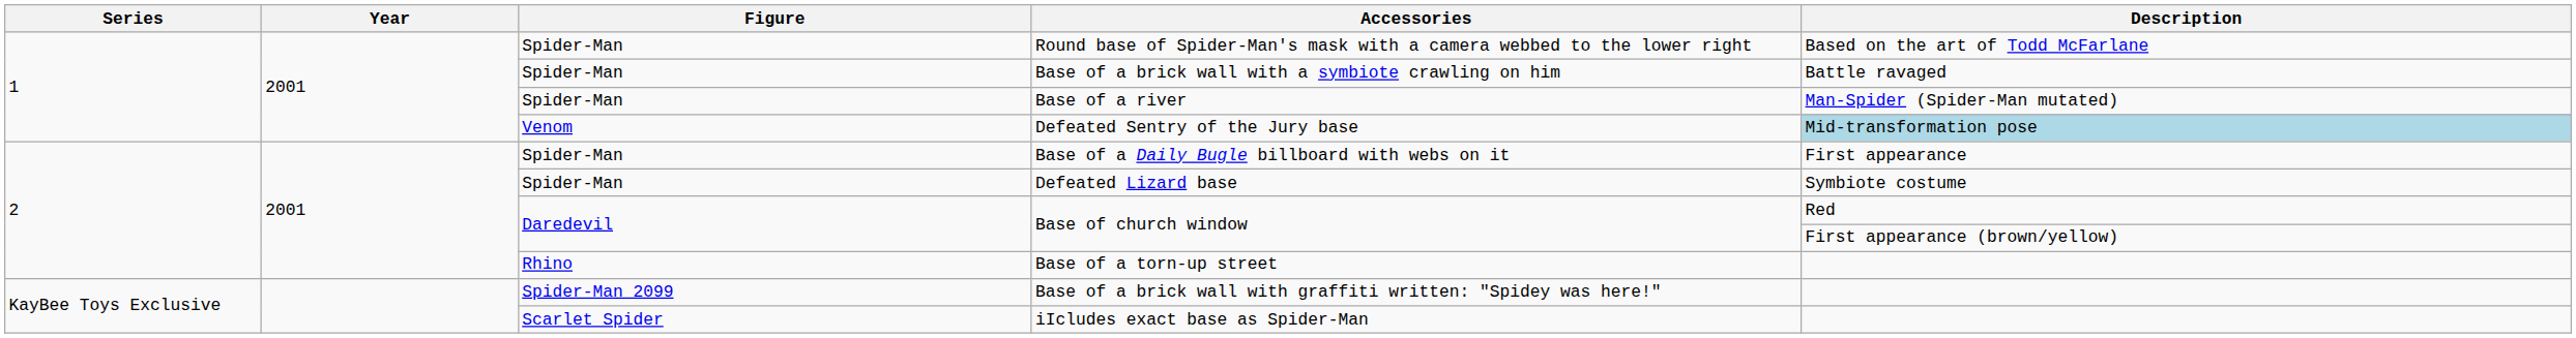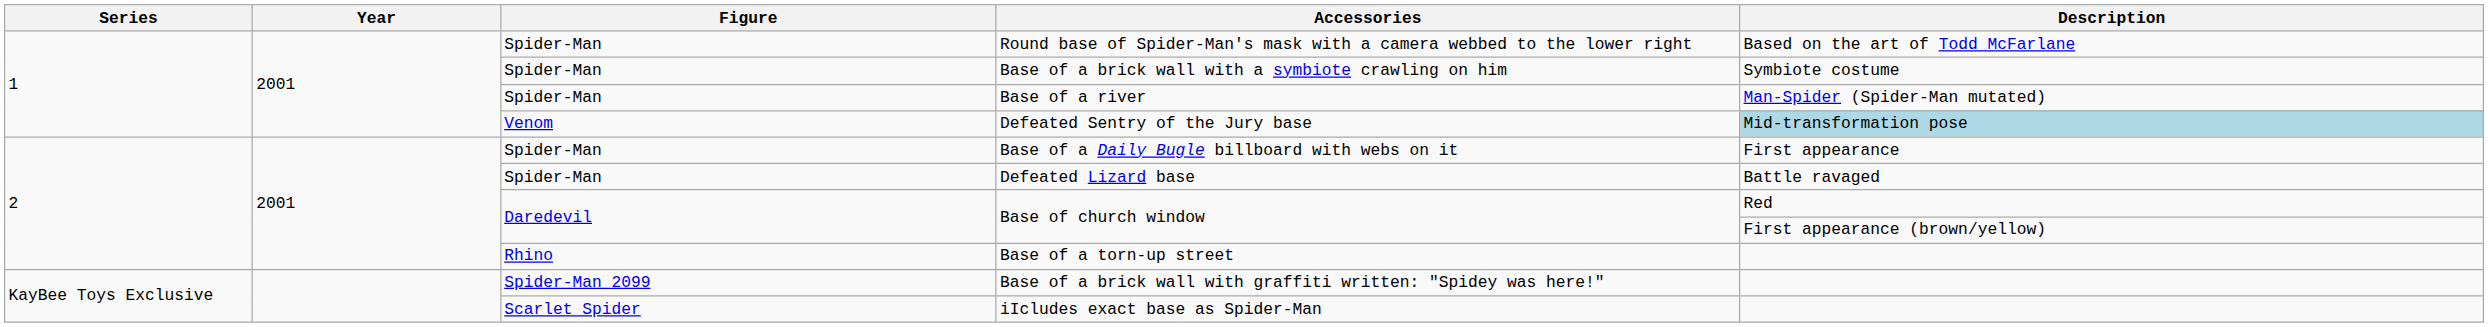 <table class="wikitable" width="100%">
 <tr>
 <th width=10%>Series</th>
 <th width=10%>Year</th>
 <th width=20%>Figure</th>
 <th width=30%>Accessories</th>
 <th width=30%>Description</th>
 </tr>
 <tr>
 <td rowspan=4>1</td>
 <td rowspan=4>2001</td>
 <td>Spider-Man</td>
 <td>Round base of Spider-Man's mask with a camera webbed to the lower right</td>
 <td>Based on the art of <a href='#'>Todd McFarlane</a></td>
 </tr>
 <tr>
 <td>Spider-Man</td>
 <td>Base of a brick wall with a <a href='#'>symbiote</a> crawling on him</td>
-<td>Battle ravaged</td>
+<td>Symbiote costume</td>
 </tr>
 <tr>
 <td>Spider-Man</td>
 <td>Base of a river</td>
 <td><a href='#'>Man-Spider</a> (Spider-Man mutated)</td>
 </tr>
 <tr>
 <td><a href='#'>Venom</a></td>
 <td>Defeated Sentry of the Jury base</td>
 <td style="background: lightblue;">Mid-transformation pose</td>
 </tr>
 <tr>
 <td rowspan=5>2</td>
 <td rowspan=5>2001</td>
 <td>Spider-Man</td>
 <td>Base of a <em><a href='#'>Daily Bugle</a></em> billboard with webs on it</td>
 <td>First appearance</td>
 </tr>
 <tr>
 <td>Spider-Man</td>
 <td>Defeated <a href='#'>Lizard</a> base</td>
-<td>Symbiote costume</td>
+<td>Battle ravaged</td>
 </tr>
 <tr>
 <td rowspan=2><a href='#'>Daredevil</a></td>
 <td rowspan=2>Base of church window</td>
 <td>Red</td>
 </tr>
 <tr>
 <td>First appearance (brown/yellow)</td>
 </tr>
 <tr>
 <td><a href='#'>Rhino</a></td>
 <td>Base of a torn-up street</td>
 <td></td>
 </tr>
 <tr>
 <td rowspan=2>KayBee Toys Exclusive</td>
 <td rowspan=2></td>
 <td><a href='#'>Spider-Man 2099</a></td>
 <td>Base of a brick wall with graffiti written: "Spidey was here!"</td>
 <td></td>
 </tr>
 <tr>
 <td><a href='#'>Scarlet Spider</a></td>
 <td>iIcludes exact base as Spider-Man</td>
 <td></td>
 </tr>
 </table>
